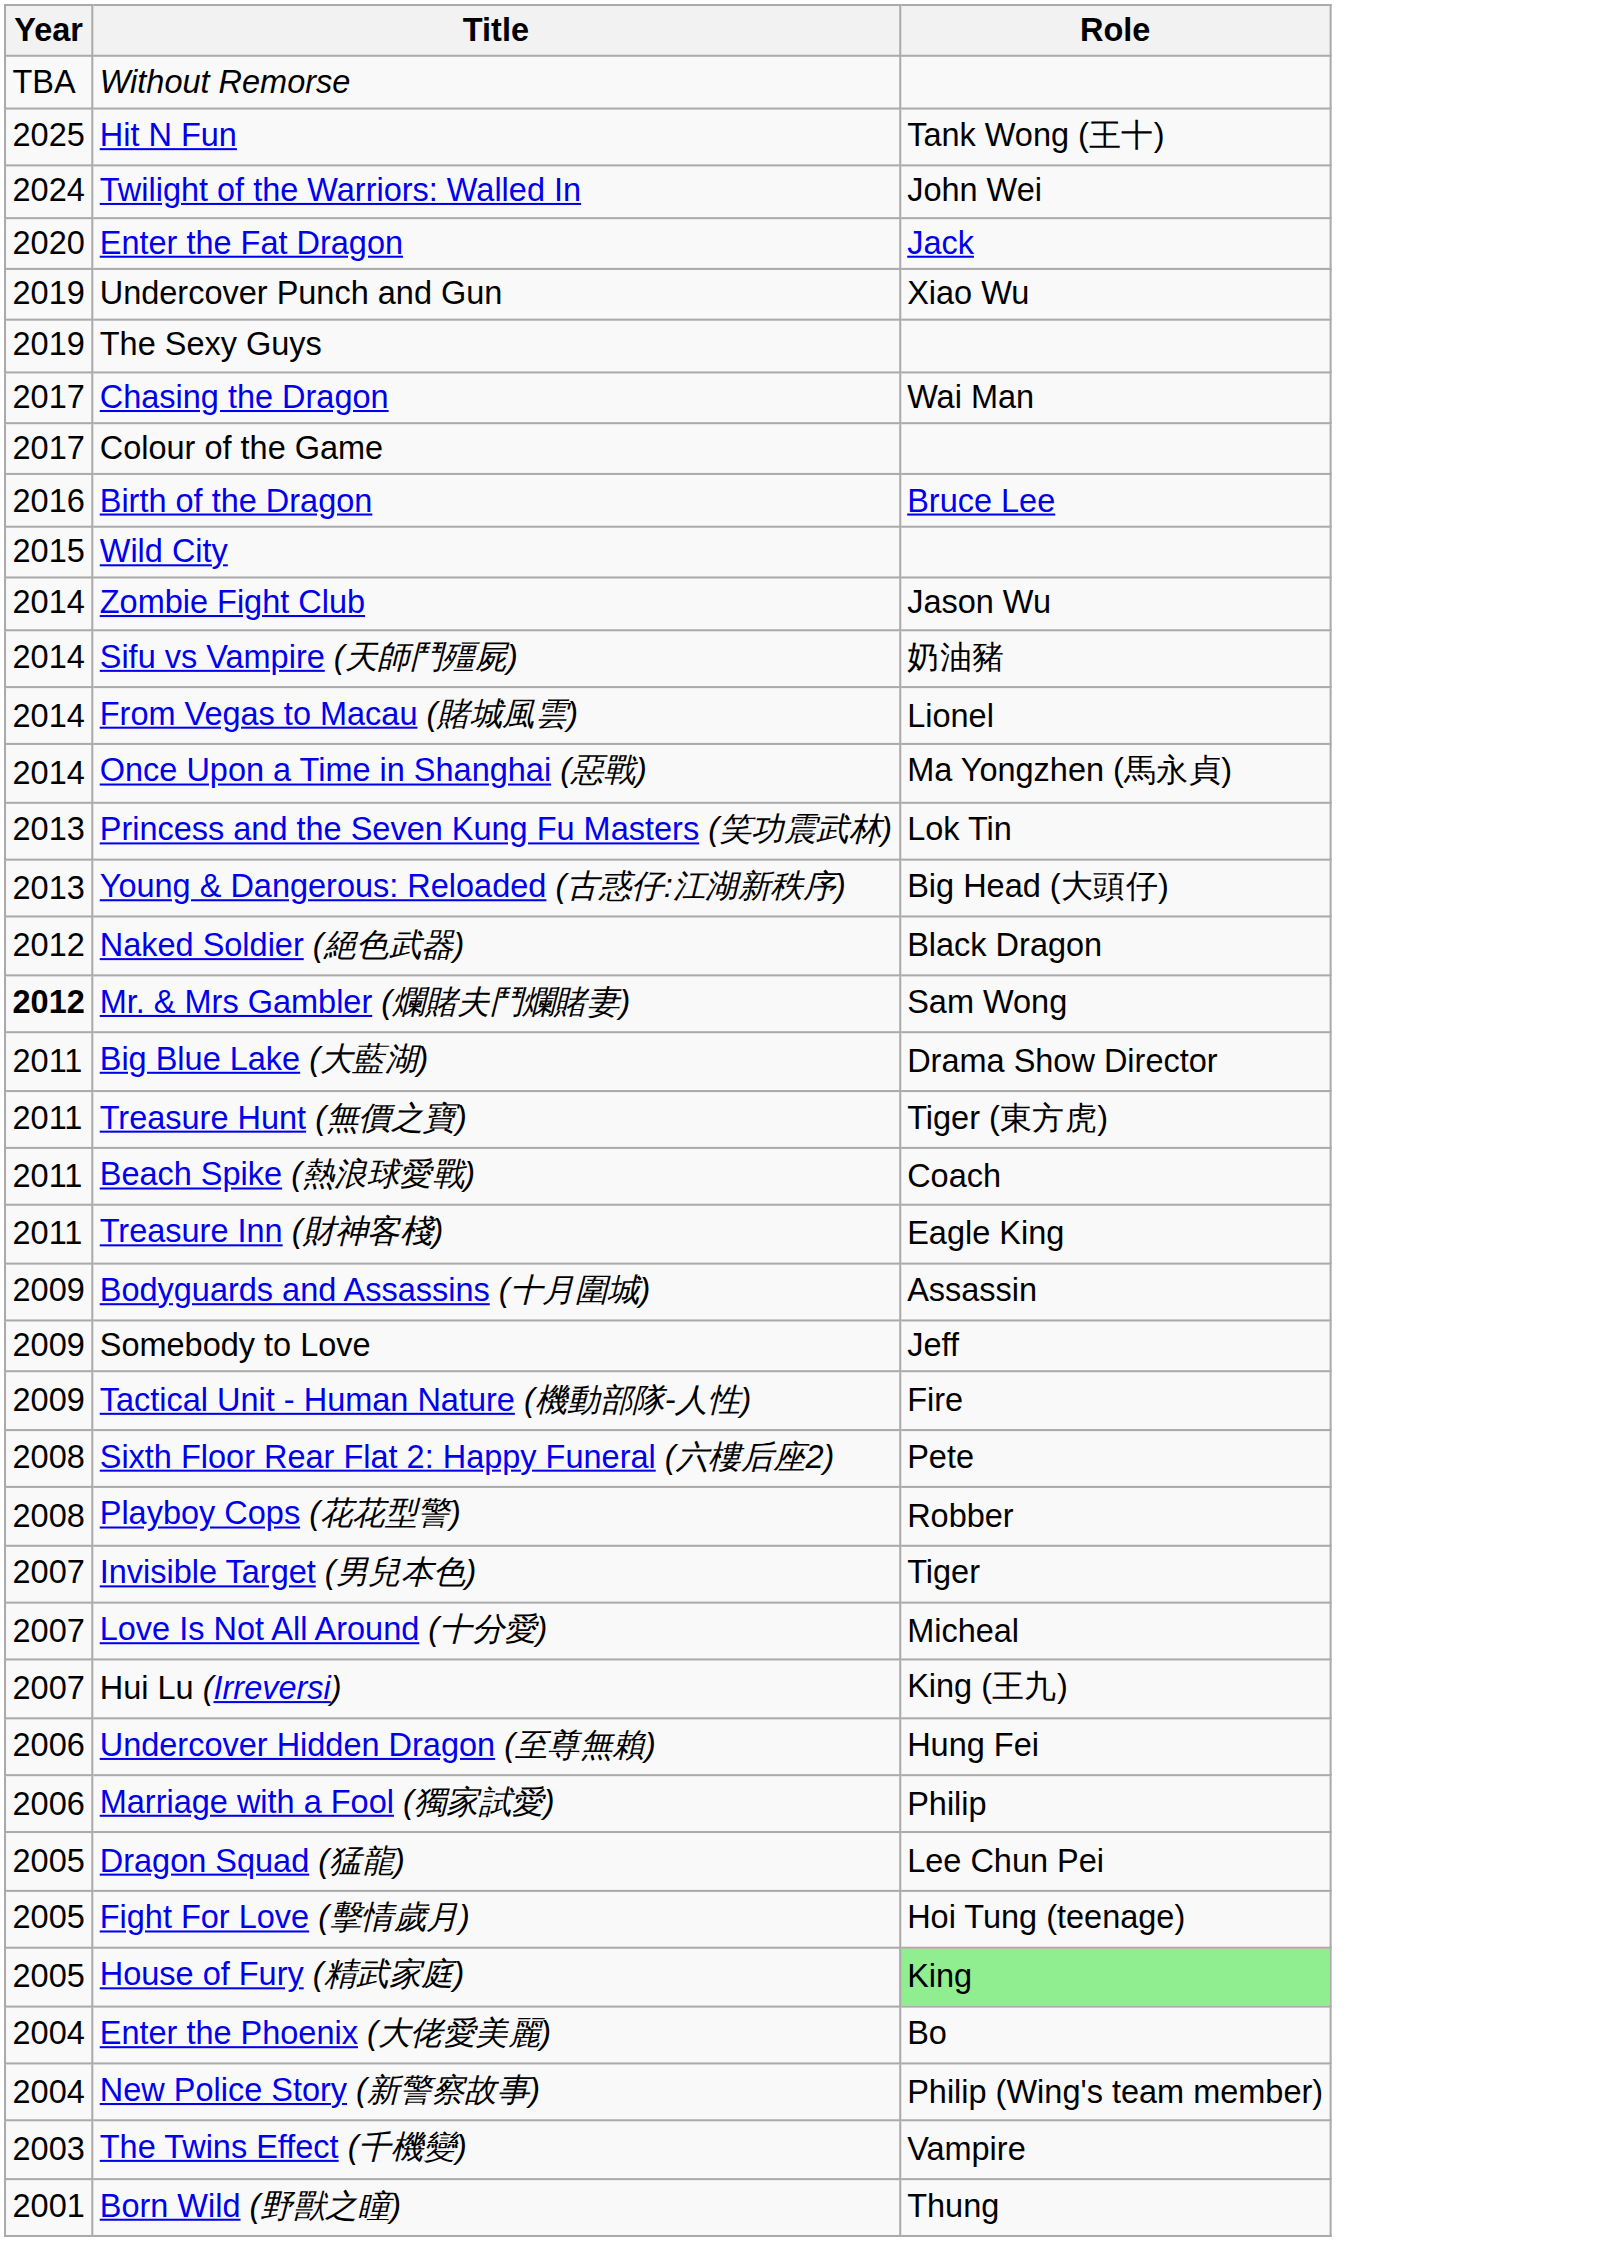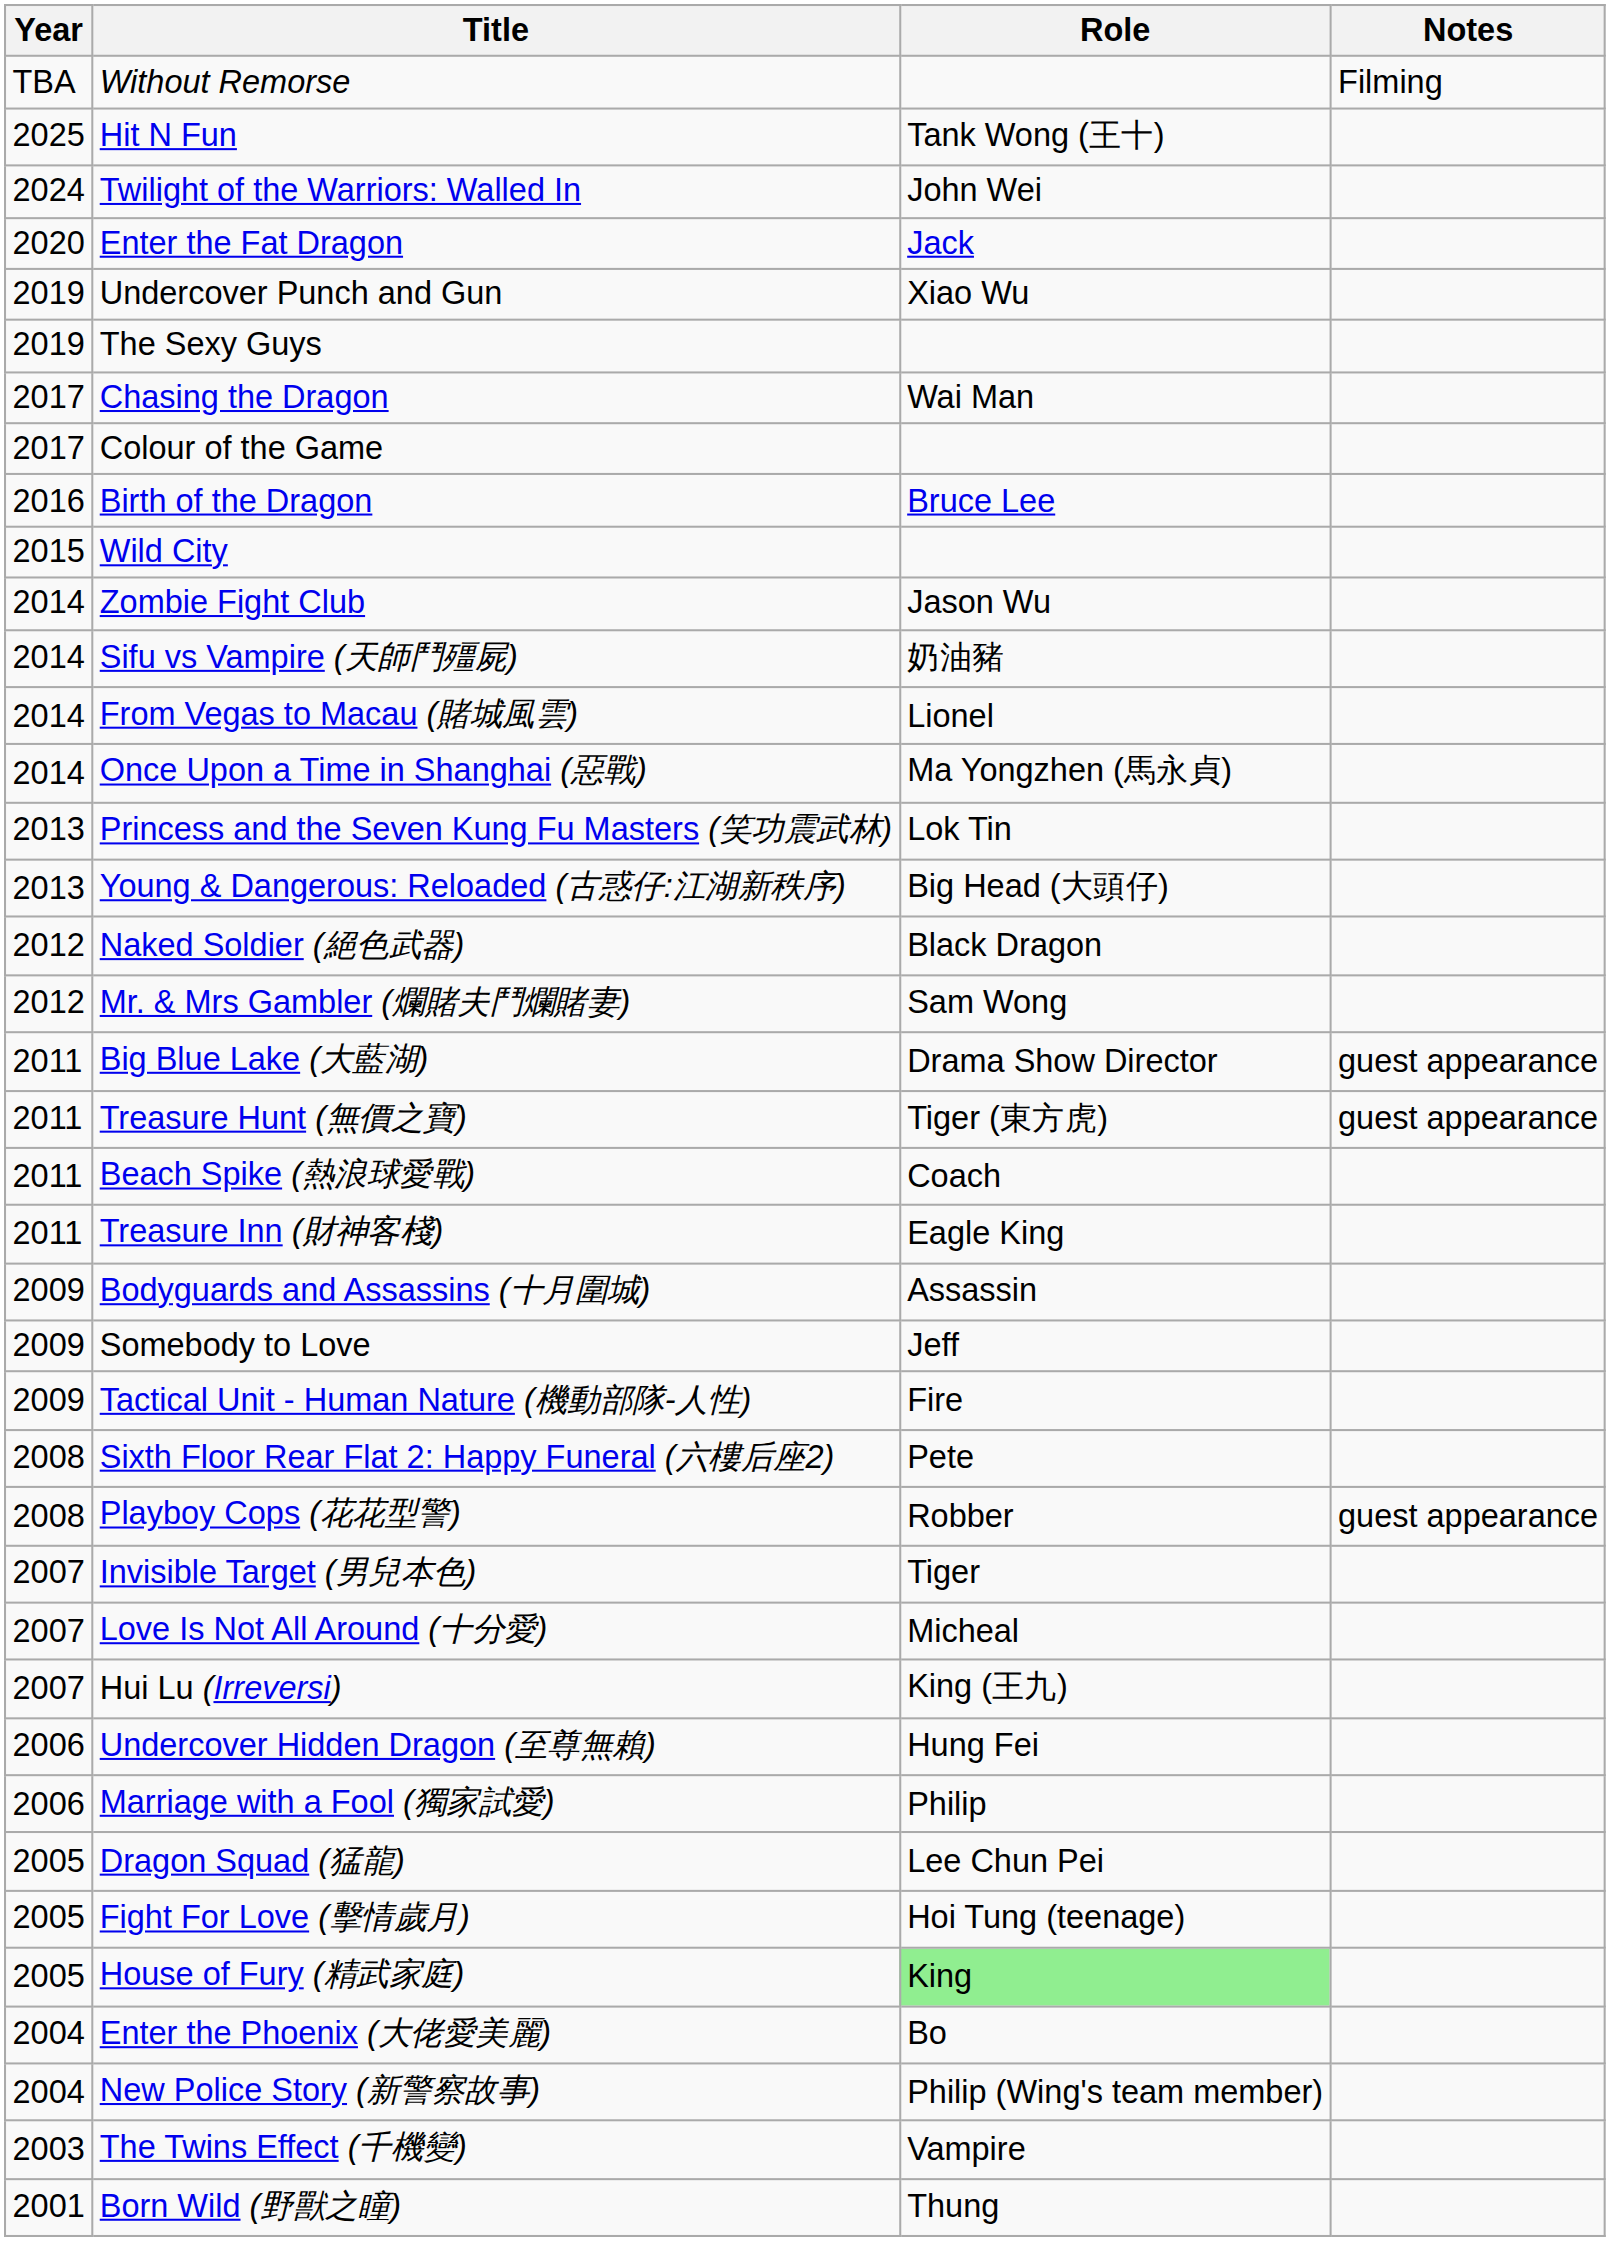 <table class="wikitable">
 <tr>
 <th>Year</th>
 <th>Title</th>
 <th>Role</th>
+<th>Notes</th>
 </tr>
 <tr>
 <td>TBA</td>
 <td><em>Without Remorse</td>
 <td></td>
+<td>Filming</td>
 </tr>
 <tr>
 <td>2025</td>
 <td></em><a href='#'>Hit N Fun</a><em></td>
 <td>Tank Wong (王十)</td>
+<td></td>
 </tr>
 <tr>
 <td>2024</td>
 <td></em><a href='#'>Twilight of the Warriors: Walled In</a><em></td>
 <td>John Wei</td>
+<td></td>
 </tr>
 <tr>
 <td>2020</td>
 <td></em><a href='#'>Enter the Fat Dragon</a><em></td>
 <td><a href='#'>Jack</a></td>
+<td></td>
 </tr>
 <tr>
 <td>2019</td>
 <td></em>Undercover Punch and Gun<em></td>
 <td>Xiao Wu</td>
+<td></td>
 </tr>
 <tr>
 <td>2019</td>
 <td></em>The Sexy Guys<em></td>
+<td></td>
 <td></td>
 </tr>
 <tr>
 <td>2017</td>
 <td></em><a href='#'>Chasing the Dragon</a><em></td>
 <td>Wai Man</td>
+<td></td>
 </tr>
 <tr>
 <td>2017</td>
 <td></em>Colour of the Game<em></td>
+<td></td>
 <td></td>
 </tr>
 <tr>
 <td>2016</td>
 <td></em><a href='#'>Birth of the Dragon</a><em></td>
 <td><a href='#'>Bruce Lee</a></td>
+<td></td>
 </tr>
 <tr>
 <td>2015</td>
 <td></em><a href='#'>Wild City</a><em></td>
+<td></td>
 <td></td>
 </tr>
 <tr>
 <td>2014</td>
 <td></em><a href='#'>Zombie Fight Club</a><em></td>
 <td>Jason Wu</td>
+<td></td>
 </tr>
 <tr>
 <td>2014</td>
 <td></em><a href='#'>Sifu vs Vampire</a><em> (天師鬥殭屍)</td>
 <td>奶油豬</td>
+<td></td>
 </tr>
 <tr>
 <td>2014</td>
 <td></em><a href='#'>From Vegas to Macau</a><em> (賭城風雲)</td>
 <td>Lionel</td>
+<td></td>
 </tr>
 <tr>
 <td>2014</td>
 <td></em><a href='#'>Once Upon a Time in Shanghai</a><em> (惡戰)</td>
 <td>Ma Yongzhen (馬永貞)</td>
+<td></td>
 </tr>
 <tr>
 <td>2013</td>
 <td></em><a href='#'>Princess and the Seven Kung Fu Masters</a><em> (笑功震武林)</td>
 <td>Lok Tin</td>
+<td></td>
 </tr>
 <tr>
 <td>2013</td>
 <td></em><a href='#'>Young & Dangerous: Reloaded</a><em> (古惑仔:江湖新秩序)</td>
 <td>Big Head (大頭仔)</td>
+<td></td>
 </tr>
 <tr>
 <td>2012</td>
 <td></em><a href='#'>Naked Soldier</a><em> (絕色武器)</td>
 <td>Black Dragon</td>
+<td></td>
 </tr>
 <tr>
-<td><strong>2012</strong></td>
+<td>2012</td>
 <td></em><a href='#'>Mr. & Mrs Gambler</a><em> (爛賭夫鬥爛賭妻)</td>
 <td>Sam Wong</td>
+<td></td>
 </tr>
 <tr>
 <td>2011</td>
 <td></em><a href='#'>Big Blue Lake</a><em> (大藍湖)</td>
 <td>Drama Show Director</td>
+<td>guest appearance</td>
 </tr>
 <tr>
 <td>2011</td>
 <td></em><a href='#'>Treasure Hunt</a><em> (無價之寶)</td>
 <td>Tiger (東方虎)</td>
+<td>guest appearance</td>
 </tr>
 <tr>
 <td>2011</td>
 <td></em><a href='#'>Beach Spike</a><em> (熱浪球愛戰)</td>
 <td>Coach</td>
+<td></td>
 </tr>
 <tr>
 <td>2011</td>
 <td></em><a href='#'>Treasure Inn</a><em> (財神客棧)</td>
 <td>Eagle King</td>
+<td></td>
 </tr>
 <tr>
 <td>2009</td>
 <td></em><a href='#'>Bodyguards and Assassins</a><em> (十月圍城)</td>
 <td>Assassin</td>
+<td></td>
 </tr>
 <tr>
 <td>2009</td>
 <td></em>Somebody to Love<em></td>
 <td>Jeff</td>
+<td></td>
 </tr>
 <tr>
 <td>2009</td>
 <td></em><a href='#'>Tactical Unit - Human Nature</a><em> (機動部隊-人性)</td>
 <td>Fire</td>
+<td></td>
 </tr>
 <tr>
 <td>2008</td>
 <td></em><a href='#'>Sixth Floor Rear Flat 2: Happy Funeral</a><em> (六樓后座2)</td>
 <td>Pete</td>
+<td></td>
 </tr>
 <tr>
 <td>2008</td>
 <td></em><a href='#'>Playboy Cops</a><em> (花花型警)</td>
 <td>Robber</td>
+<td>guest appearance</td>
 </tr>
 <tr>
 <td>2007</td>
 <td></em><a href='#'>Invisible Target</a><em> (男兒本色)</td>
 <td>Tiger</td>
+<td></td>
 </tr>
 <tr>
 <td>2007</td>
 <td></em><a href='#'>Love Is Not All Around</a><em> (十分愛)</td>
 <td>Micheal</td>
+<td></td>
 </tr>
 <tr>
 <td>2007</td>
 <td></em>Hui Lu<em> (<a href='#'>Irreversi</a>)</td>
 <td>King (王九)</td>
+<td></td>
 </tr>
 <tr>
 <td>2006</td>
 <td></em><a href='#'>Undercover Hidden Dragon</a><em> (至尊無賴)</td>
 <td>Hung Fei</td>
+<td></td>
 </tr>
 <tr>
 <td>2006</td>
 <td></em><a href='#'>Marriage with a Fool</a><em> (獨家試愛)</td>
 <td>Philip</td>
+<td></td>
 </tr>
 <tr>
 <td>2005</td>
 <td></em><a href='#'>Dragon Squad</a><em> (猛龍)</td>
 <td>Lee Chun Pei</td>
+<td></td>
 </tr>
 <tr>
 <td>2005</td>
 <td></em><a href='#'>Fight For Love</a><em> (擊情歲月)</td>
 <td>Hoi Tung (teenage)</td>
+<td></td>
 </tr>
 <tr>
 <td>2005</td>
 <td></em><a href='#'>House of Fury</a><em> (精武家庭)</td>
 <td style="background: lightgreen;">King</td>
+<td></td>
 </tr>
 <tr>
 <td>2004</td>
 <td></em><a href='#'>Enter the Phoenix</a><em> (大佬愛美麗)</td>
 <td>Bo</td>
+<td></td>
 </tr>
 <tr>
 <td>2004</td>
 <td></em><a href='#'>New Police Story</a><em> (新警察故事)</td>
 <td>Philip (Wing's team member)</td>
+<td></td>
 </tr>
 <tr>
 <td>2003</td>
 <td></em><a href='#'>The Twins Effect</a><em> (千機變)</td>
 <td>Vampire</td>
+<td></td>
 </tr>
 <tr>
 <td>2001</td>
 <td></em><a href='#'>Born Wild</a><em> (野獸之瞳)</td>
 <td>Thung</td>
+<td></td>
 </tr>
 </table>
